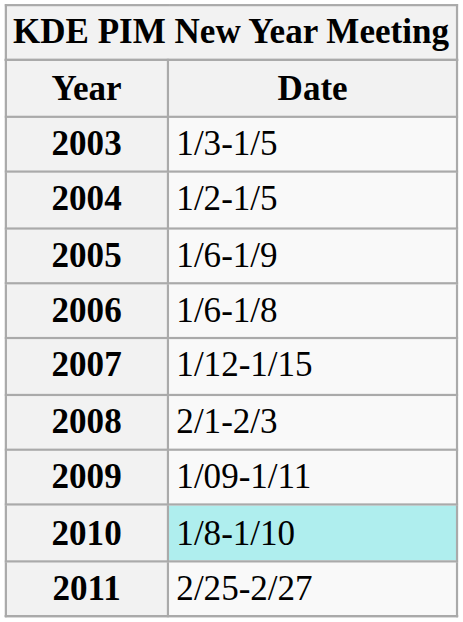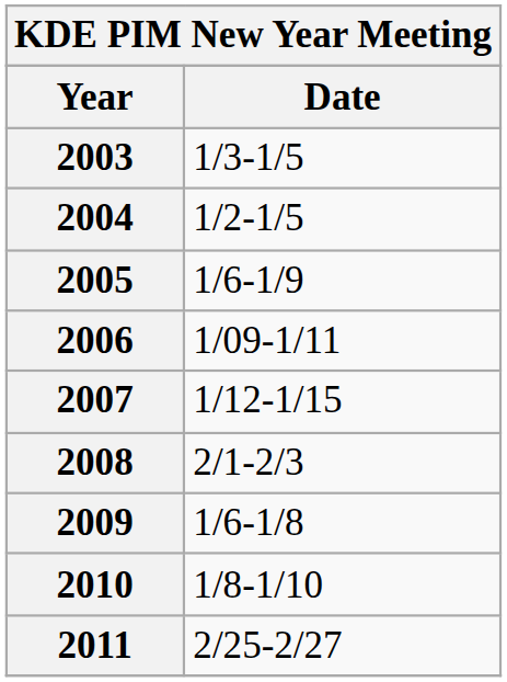 <table class="wikitable" align="right">
 <tr style="background:#efefef;">
 <th colspan="2">KDE PIM New Year Meeting</th>
 </tr>
 <tr style="background:#efefef;">
 </tr>
 <tr style="background:#efefef;">
 <th>Year</th>
 <th>Date</th>
 </tr>
 <tr>
 <th>2003</th>
 <td>1/3-1/5</td>
 </tr>
 <tr>
 <th>2004</th>
 <td>1/2-1/5</td>
 </tr>
 <tr>
 <th>2005</th>
 <td>1/6-1/9</td>
 </tr>
 <tr>
 <th>2006</th>
-<td>1/6-1/8</td>
+<td>1/09-1/11</td>
 </tr>
 <tr>
 <th>2007</th>
 <td>1/12-1/15</td>
 </tr>
 <tr>
 <th>2008</th>
 <td>2/1-2/3</td>
 </tr>
 <tr>
 <th>2009</th>
-<td>1/09-1/11</td>
+<td>1/6-1/8</td>
 </tr>
 <tr>
 <th>2010</th>
-<td style="background: paleturquoise;">1/8-1/10</td>
+<td>1/8-1/10</td>
 </tr>
 <tr>
 <th>2011</th>
 <td>2/25-2/27</td>
 </tr>
 <tr>
 </tr>
 </table>
